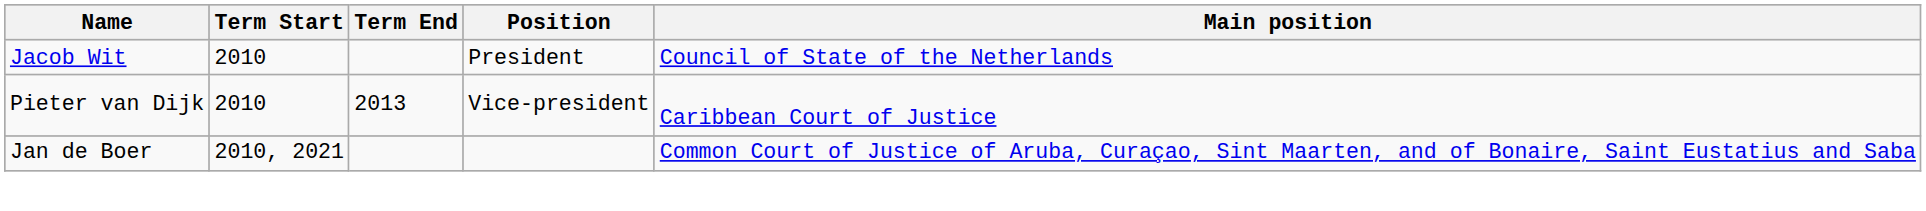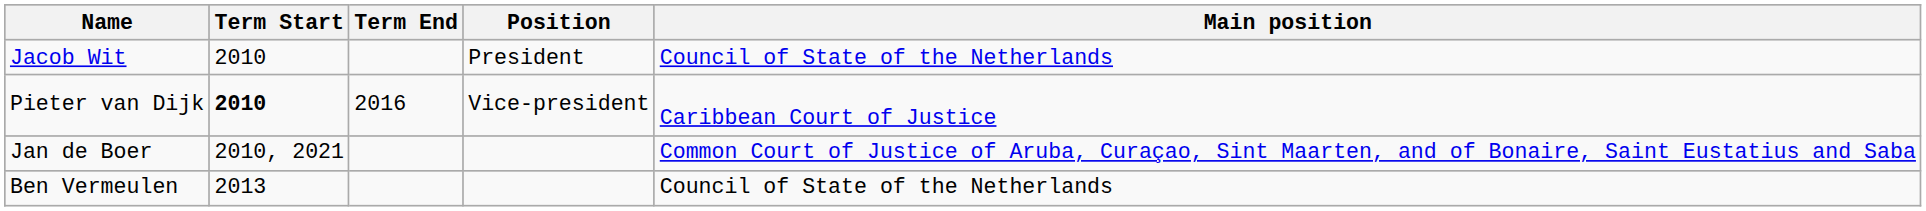 <table class="wikitable sortable">
 <tr>
 <th>Name</th>
 <th>Term Start</th>
 <th>Term End</th>
 <th>Position</th>
 <th>Main position</th>
 </tr>
 <tr>
 <td><a href='#'>Jacob Wit</a></td>
 <td>2010</td>
 <td></td>
 <td>President</td>
 <td><a href='#'>Council of State of the Netherlands</a></td>
 </tr>
 <tr>
 <td>Pieter van Dijk</td>
-<td>2010</td>
-<td>2013</td>
+<td><strong>2010</strong></td>
+<td>2016</td>
 <td>Vice-president</td>
 <td><br><a href='#'>Caribbean Court of Justice</a></td>
 </tr>
 <tr>
 <td>Jan de Boer</td>
 <td>2010, 2021</td>
 <td></td>
 <td></td>
 <td><a href='#'>Common Court of Justice of Aruba, Curaçao, Sint Maarten, and of Bonaire, Saint Eustatius and Saba</a></td>
 </tr>
+<tr>
+<td>Ben Vermeulen</td>
+<td>2013</td>
+<td></td>
+<td></td>
+<td>Council of State of the Netherlands</td>
+</tr>
 </table>
